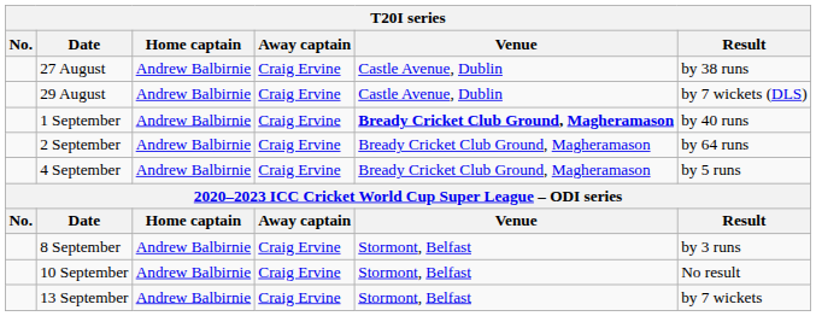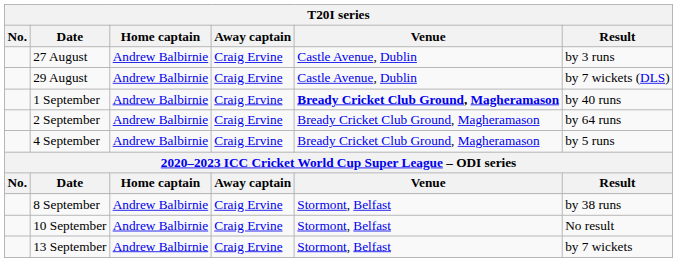 <table class="wikitable">
 <tr>
 <th colspan="9">T20I series</th>
 </tr>
 <tr>
 <th>No.</th>
 <th>Date</th>
 <th>Home captain</th>
 <th>Away captain</th>
 <th>Venue</th>
 <th>Result</th>
 </tr>
 <tr>
 <td></td>
 <td>27 August</td>
 <td><a href='#'>Andrew Balbirnie</a></td>
 <td><a href='#'>Craig Ervine</a></td>
 <td><a href='#'>Castle Avenue</a>, <a href='#'>Dublin</a></td>
-<td> by 38 runs</td>
+<td> by 3 runs</td>
 </tr>
 <tr>
 <td></td>
 <td>29 August</td>
 <td><a href='#'>Andrew Balbirnie</a></td>
 <td><a href='#'>Craig Ervine</a></td>
 <td><a href='#'>Castle Avenue</a>, <a href='#'>Dublin</a></td>
 <td> by 7 wickets (<a href='#'>DLS</a>)</td>
 </tr>
 <tr>
 <td></td>
 <td>1 September</td>
 <td><a href='#'>Andrew Balbirnie</a></td>
 <td><a href='#'>Craig Ervine</a></td>
 <td><strong><a href='#'>Bready Cricket Club Ground</a>, <a href='#'>Magheramason</a></strong></td>
 <td> by 40 runs</td>
 </tr>
 <tr>
 <td></td>
 <td>2 September</td>
 <td><a href='#'>Andrew Balbirnie</a></td>
 <td><a href='#'>Craig Ervine</a></td>
 <td><a href='#'>Bready Cricket Club Ground</a>, <a href='#'>Magheramason</a></td>
 <td> by 64 runs</td>
 </tr>
 <tr>
 <td></td>
 <td>4 September</td>
 <td><a href='#'>Andrew Balbirnie</a></td>
 <td><a href='#'>Craig Ervine</a></td>
 <td><a href='#'>Bready Cricket Club Ground</a>, <a href='#'>Magheramason</a></td>
 <td> by 5 runs</td>
 </tr>
 <tr>
 <th colspan="9"><a href='#'>2020–2023 ICC Cricket World Cup Super League</a> – ODI series</th>
 </tr>
 <tr>
 <th>No.</th>
 <th>Date</th>
 <th>Home captain</th>
 <th>Away captain</th>
 <th>Venue</th>
 <th>Result</th>
 </tr>
 <tr>
 <td></td>
 <td>8 September</td>
 <td><a href='#'>Andrew Balbirnie</a></td>
 <td><a href='#'>Craig Ervine</a></td>
 <td><a href='#'>Stormont</a>, <a href='#'>Belfast</a></td>
-<td> by 3 runs</td>
+<td> by 38 runs</td>
 </tr>
 <tr>
 <td></td>
 <td>10 September</td>
 <td><a href='#'>Andrew Balbirnie</a></td>
 <td><a href='#'>Craig Ervine</a></td>
 <td><a href='#'>Stormont</a>, <a href='#'>Belfast</a></td>
 <td>No result</td>
 </tr>
 <tr>
 <td></td>
 <td>13 September</td>
 <td><a href='#'>Andrew Balbirnie</a></td>
 <td><a href='#'>Craig Ervine</a></td>
 <td><a href='#'>Stormont</a>, <a href='#'>Belfast</a></td>
 <td> by 7 wickets</td>
 </tr>
 </table>
